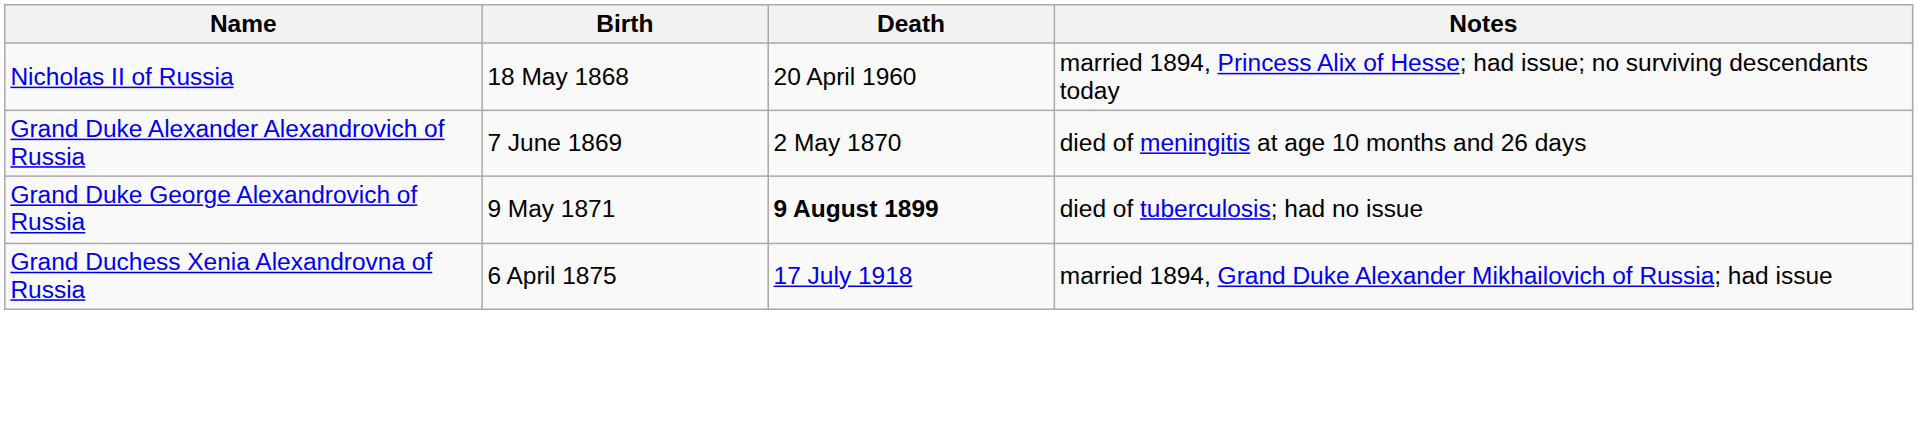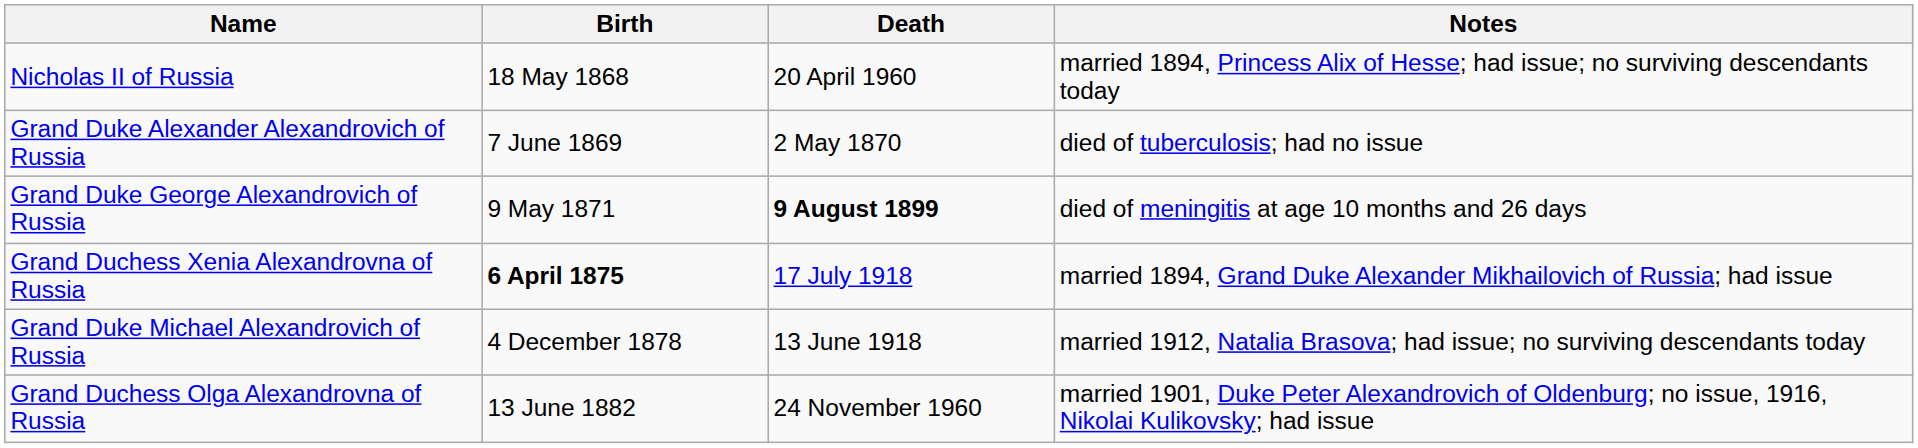 <table class="wikitable">
 <tr>
 <th style="width:25%;">Name</th>
 <th style="width:15%;">Birth</th>
 <th style="width:15%;">Death</th>
 <th style="width:45%;">Notes</th>
 </tr>
 <tr>
 <td><a href='#'>Nicholas II of Russia</a></td>
 <td>18 May 1868</td>
 <td>20 April 1960</td>
 <td>married 1894, <a href='#'>Princess Alix of Hesse</a>; had issue; no surviving descendants today</td>
 </tr>
 <tr>
 <td><a href='#'>Grand Duke Alexander Alexandrovich of Russia</a></td>
 <td>7 June 1869</td>
 <td>2 May 1870</td>
-<td>died of <a href='#'>meningitis</a> at age 10 months and 26 days</td>
+<td>died of <a href='#'>tuberculosis</a>; had no issue</td>
 </tr>
 <tr>
 <td><a href='#'>Grand Duke George Alexandrovich of Russia</a></td>
 <td>9 May 1871</td>
 <td><strong>9 August 1899</strong></td>
-<td>died of <a href='#'>tuberculosis</a>; had no issue</td>
+<td>died of <a href='#'>meningitis</a> at age 10 months and 26 days</td>
 </tr>
 <tr>
 <td><a href='#'>Grand Duchess Xenia Alexandrovna of Russia</a></td>
-<td>6 April 1875</td>
+<td><strong>6 April 1875</strong></td>
 <td><a href='#'>17 July 1918</a></td>
 <td>married 1894, <a href='#'>Grand Duke Alexander Mikhailovich of Russia</a>; had issue</td>
 </tr>
+<tr>
+<td><a href='#'>Grand Duke Michael Alexandrovich of Russia</a></td>
+<td>4 December 1878</td>
+<td>13 June 1918</td>
+<td>married 1912, <a href='#'>Natalia Brasova</a>; had issue; no surviving descendants today</td>
+</tr>
+<tr>
+<td><a href='#'>Grand Duchess Olga Alexandrovna of Russia</a></td>
+<td>13 June 1882</td>
+<td>24 November 1960</td>
+<td>married 1901, <a href='#'>Duke Peter Alexandrovich of Oldenburg</a>; no issue, 1916, <a href='#'>Nikolai Kulikovsky</a>; had issue</td>
+</tr>
 </table>
